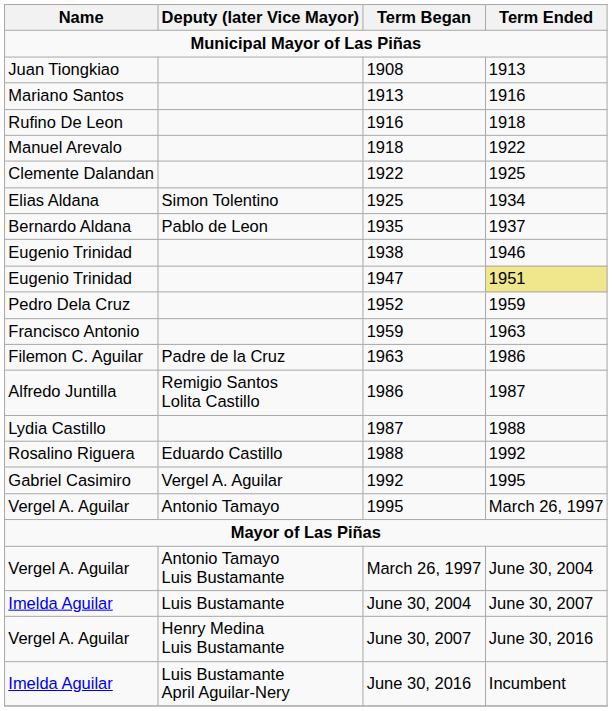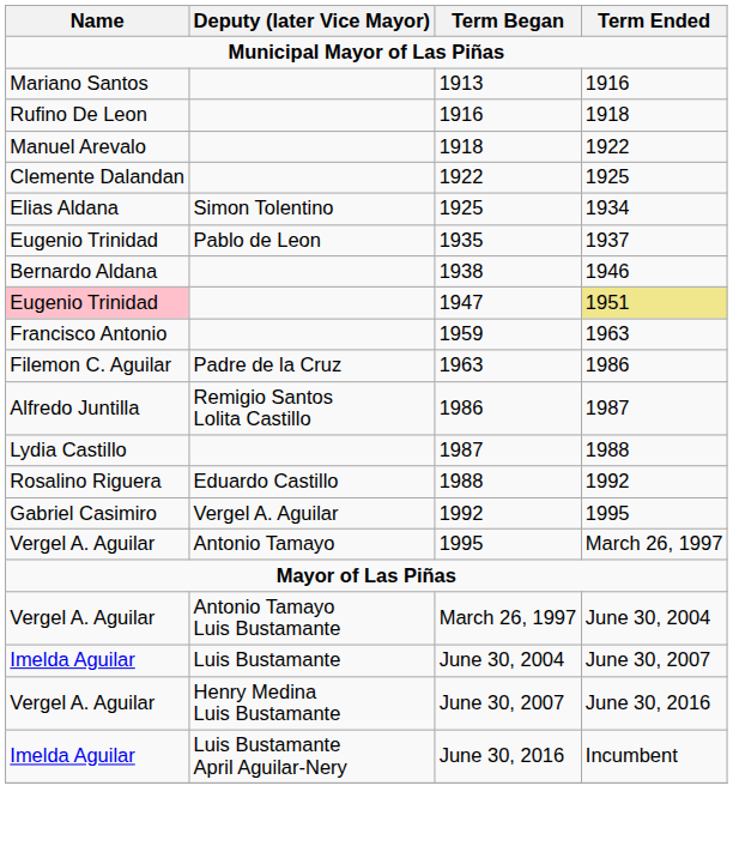 <table class=wikitable>
 <tr>
 <th>Name</th>
 <th>Deputy (later Vice Mayor)</th>
 <th>Term Began</th>
 <th>Term Ended</th>
 </tr>
 <tr>
 <td colspan="4" align="center"><strong>Municipal Mayor of Las Piñas</strong></td>
-</tr>
-<tr>
-<td>Juan Tiongkiao</td>
-<td></td>
-<td>1908</td>
-<td>1913</td>
 </tr>
 <tr>
 <td>Mariano Santos</td>
 <td></td>
 <td>1913</td>
 <td>1916</td>
 </tr>
 <tr>
 <td>Rufino De Leon</td>
 <td></td>
 <td>1916</td>
 <td>1918</td>
 </tr>
 <tr>
 <td>Manuel Arevalo</td>
 <td></td>
 <td>1918</td>
 <td>1922</td>
 </tr>
 <tr>
 <td>Clemente Dalandan</td>
 <td></td>
 <td>1922</td>
 <td>1925</td>
 </tr>
 <tr>
 <td>Elias Aldana</td>
 <td>Simon Tolentino</td>
 <td>1925</td>
 <td>1934</td>
 </tr>
 <tr>
-<td>Bernardo Aldana</td>
+<td>Eugenio Trinidad</td>
 <td>Pablo de Leon</td>
 <td>1935</td>
 <td>1937</td>
 </tr>
 <tr>
-<td>Eugenio Trinidad</td>
+<td>Bernardo Aldana</td>
 <td></td>
 <td>1938</td>
 <td>1946</td>
 </tr>
 <tr>
-<td>Eugenio Trinidad</td>
+<td style="background: pink;">Eugenio Trinidad</td>
 <td></td>
 <td>1947</td>
 <td style="background: khaki;">1951</td>
-</tr>
-<tr>
-<td>Pedro Dela Cruz</td>
-<td></td>
-<td>1952</td>
-<td>1959</td>
 </tr>
 <tr>
 <td>Francisco Antonio</td>
 <td></td>
 <td>1959</td>
 <td>1963</td>
 </tr>
 <tr>
 <td>Filemon C. Aguilar</td>
 <td>Padre de la Cruz</td>
 <td>1963</td>
 <td>1986</td>
 </tr>
 <tr>
 <td>Alfredo Juntilla</td>
 <td>Remigio Santos<br>Lolita Castillo</td>
 <td>1986</td>
 <td>1987</td>
 </tr>
 <tr>
 <td>Lydia Castillo</td>
 <td></td>
 <td>1987</td>
 <td>1988</td>
 </tr>
 <tr>
 <td>Rosalino Riguera</td>
 <td>Eduardo Castillo</td>
 <td>1988</td>
 <td>1992</td>
 </tr>
 <tr>
 <td>Gabriel Casimiro</td>
 <td>Vergel A. Aguilar</td>
 <td>1992</td>
 <td>1995</td>
 </tr>
 <tr>
 <td>Vergel A. Aguilar</td>
 <td>Antonio Tamayo</td>
 <td>1995</td>
 <td>March 26, 1997</td>
 </tr>
 <tr>
 <td colspan="4" align="center"><strong>Mayor of Las Piñas</strong></td>
 </tr>
 <tr>
 <td>Vergel A. Aguilar</td>
 <td>Antonio Tamayo <br> Luis Bustamante</td>
 <td>March 26, 1997</td>
 <td>June 30, 2004</td>
 </tr>
 <tr>
 <td><a href='#'>Imelda Aguilar</a></td>
 <td>Luis Bustamante</td>
 <td>June 30, 2004</td>
 <td>June 30, 2007</td>
 </tr>
 <tr>
 <td>Vergel A. Aguilar</td>
 <td>Henry Medina <br> Luis Bustamante</td>
 <td>June 30, 2007</td>
 <td>June 30, 2016</td>
 </tr>
 <tr>
 <td><a href='#'>Imelda Aguilar</a></td>
 <td>Luis Bustamante <br> April Aguilar-Nery</td>
 <td>June 30, 2016</td>
 <td>Incumbent</td>
 </tr>
 <tr>
 </tr>
 </table>
